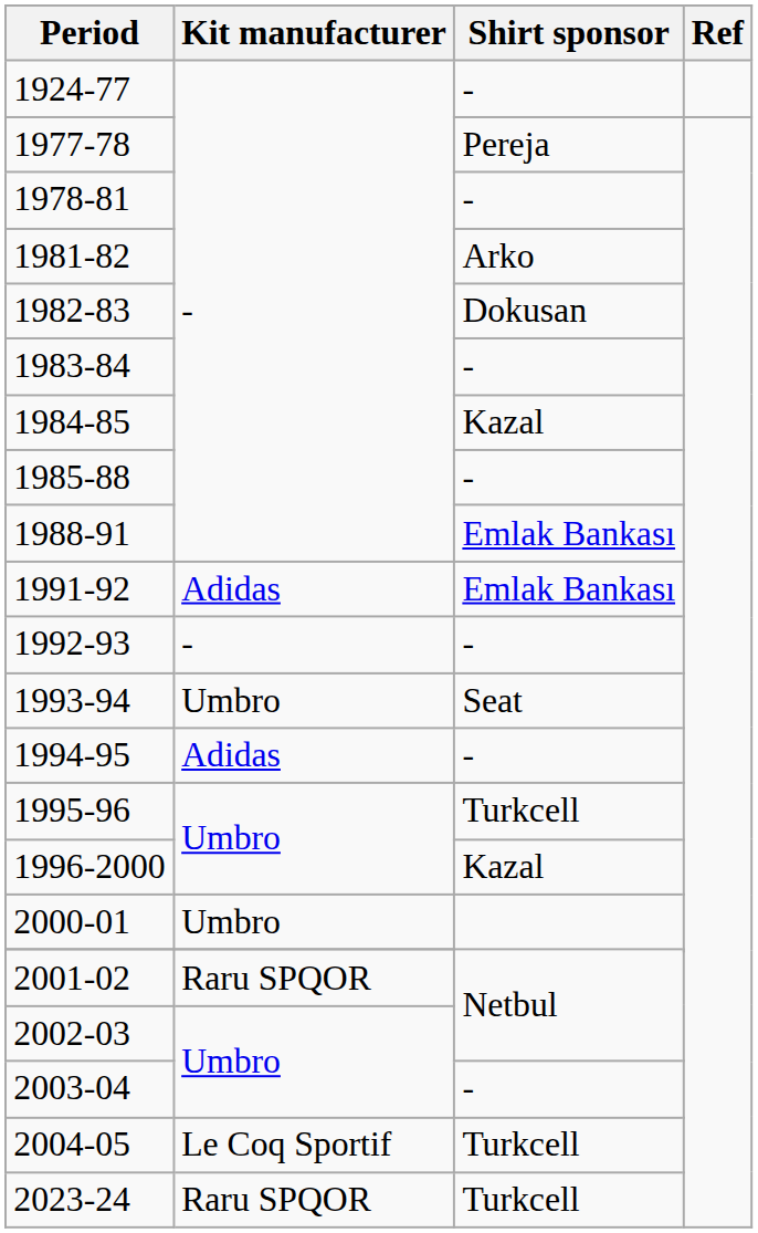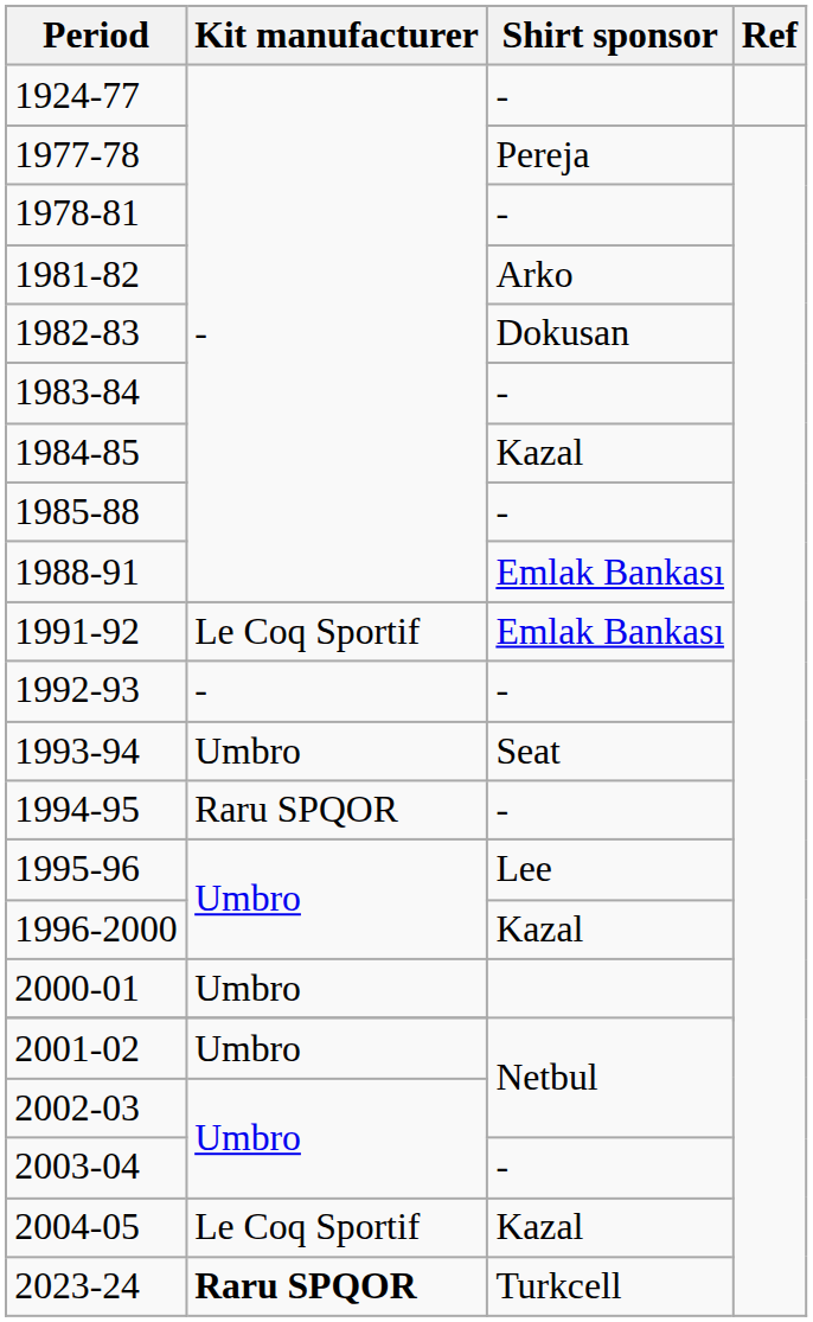 <table class="wikitable">
 <tr>
 <th>Period</th>
 <th>Kit manufacturer</th>
 <th>Shirt sponsor</th>
 <th>Ref</th>
 </tr>
 <tr>
 <td>1924-77</td>
 <td rowspan="9">-</td>
 <td>-</td>
 <td></td>
 </tr>
 <tr>
 <td>1977-78</td>
 <td>Pereja</td>
 <td rowspan="30"></td>
 </tr>
 <tr>
 <td>1978-81</td>
 <td>-</td>
 </tr>
 <tr>
 <td>1981-82</td>
 <td>Arko</td>
 </tr>
 <tr>
 <td>1982-83</td>
 <td>Dokusan</td>
 </tr>
 <tr>
 <td>1983-84</td>
 <td>-</td>
 </tr>
 <tr>
 <td>1984-85</td>
 <td>Kazal</td>
 </tr>
 <tr>
 <td>1985-88</td>
 <td>-</td>
 </tr>
 <tr>
 <td>1988-91</td>
 <td><a href='#'>Emlak Bankası</a></td>
 </tr>
 <tr>
 <td>1991-92</td>
-<td><a href='#'>Adidas</a></td>
+<td>Le Coq Sportif</td>
 <td><a href='#'>Emlak Bankası</a></td>
 </tr>
 <tr>
 <td>1992-93</td>
 <td>-</td>
 <td>-</td>
 </tr>
 <tr>
 <td>1993-94</td>
 <td>Umbro</td>
 <td>Seat</td>
 </tr>
 <tr>
 <td>1994-95</td>
-<td><a href='#'>Adidas</a></td>
+<td>Raru SPQOR</td>
 <td>-</td>
 </tr>
 <tr>
 <td>1995-96</td>
 <td rowspan="2"><a href='#'>Umbro</a></td>
-<td>Turkcell</td>
+<td>Lee</td>
 </tr>
 <tr>
 <td>1996-2000</td>
 <td>Kazal</td>
 </tr>
 <tr>
 <td>2000-01</td>
 <td>Umbro</td>
 </tr>
 <tr>
 </tr>
 <tr>
 <td>2001-02</td>
-<td>Raru SPQOR</td>
+<td>Umbro</td>
 <td rowspan="2">Netbul</td>
 </tr>
 <tr>
 <td>2002-03</td>
 <td rowspan="2"><a href='#'>Umbro</a></td>
 </tr>
 <tr>
 <td>2003-04</td>
 <td>-</td>
 </tr>
 <tr>
 <td>2004-05</td>
 <td>Le Coq Sportif</td>
-<td>Turkcell</td>
+<td>Kazal</td>
 </tr>
 <tr>
 <td>2023-24</td>
-<td>Raru SPQOR</td>
+<td><strong>Raru SPQOR</strong></td>
 <td>Turkcell</td>
 </tr>
 </table>
